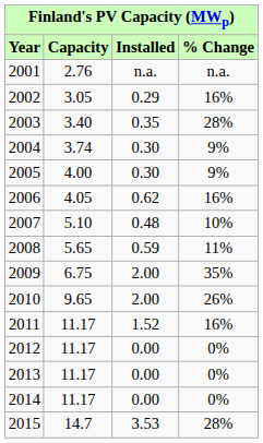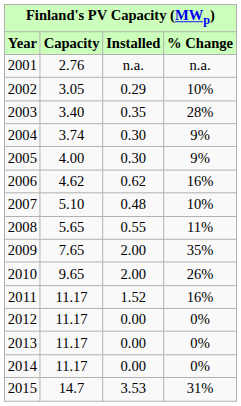 <table class="wikitable" style="text-align: center;">
 <tr>
 <th colspan=4 style="background-color: #cfb;">Finland's PV Capacity (<a href='#'>MW<sub>p</sub></a>)</th>
 </tr>
 <tr>
 <th style="background-color: #cfb;">Year</th>
 <th style="background-color: #cfb;">Capacity</th>
 <th style="background-color: #cfb;">Installed</th>
 <th style="background-color: #cfb;">% Change</th>
 </tr>
 <tr>
 <td>2001</td>
 <td>2.76</td>
 <td>n.a.</td>
 <td>n.a.</td>
 </tr>
 <tr>
 <td>2002</td>
 <td>3.05</td>
 <td>0.29</td>
-<td>16%</td>
+<td>10%</td>
 </tr>
 <tr>
 <td>2003</td>
 <td>3.40</td>
 <td>0.35</td>
 <td>28%</td>
 </tr>
 <tr>
 <td>2004</td>
 <td>3.74</td>
 <td>0.30</td>
 <td>9%</td>
 </tr>
 <tr>
 <td>2005</td>
 <td>4.00</td>
 <td>0.30</td>
 <td>9%</td>
 </tr>
 <tr>
 <td>2006</td>
-<td>4.05</td>
+<td>4.62</td>
 <td>0.62</td>
 <td>16%</td>
 </tr>
 <tr>
 <td>2007</td>
 <td>5.10</td>
 <td>0.48</td>
 <td>10%</td>
 </tr>
 <tr>
 <td>2008</td>
 <td>5.65</td>
-<td>0.59</td>
+<td>0.55</td>
 <td>11%</td>
 </tr>
 <tr>
 <td>2009</td>
-<td>6.75</td>
+<td>7.65</td>
 <td>2.00</td>
 <td>35%</td>
 </tr>
 <tr>
 <td>2010</td>
 <td>9.65</td>
 <td>2.00</td>
 <td>26%</td>
 </tr>
 <tr>
 <td>2011</td>
 <td>11.17</td>
 <td>1.52</td>
 <td>16%</td>
 </tr>
 <tr>
 <td>2012</td>
 <td>11.17</td>
 <td>0.00</td>
 <td>0%</td>
 </tr>
 <tr>
 <td>2013</td>
 <td>11.17</td>
 <td>0.00</td>
 <td>0%</td>
 </tr>
 <tr>
 <td>2014</td>
 <td>11.17</td>
 <td>0.00</td>
 <td>0%</td>
 </tr>
 <tr>
 <td>2015</td>
 <td>14.7</td>
 <td>3.53</td>
-<td>28%</td>
+<td>31%</td>
 </tr>
 </table>
